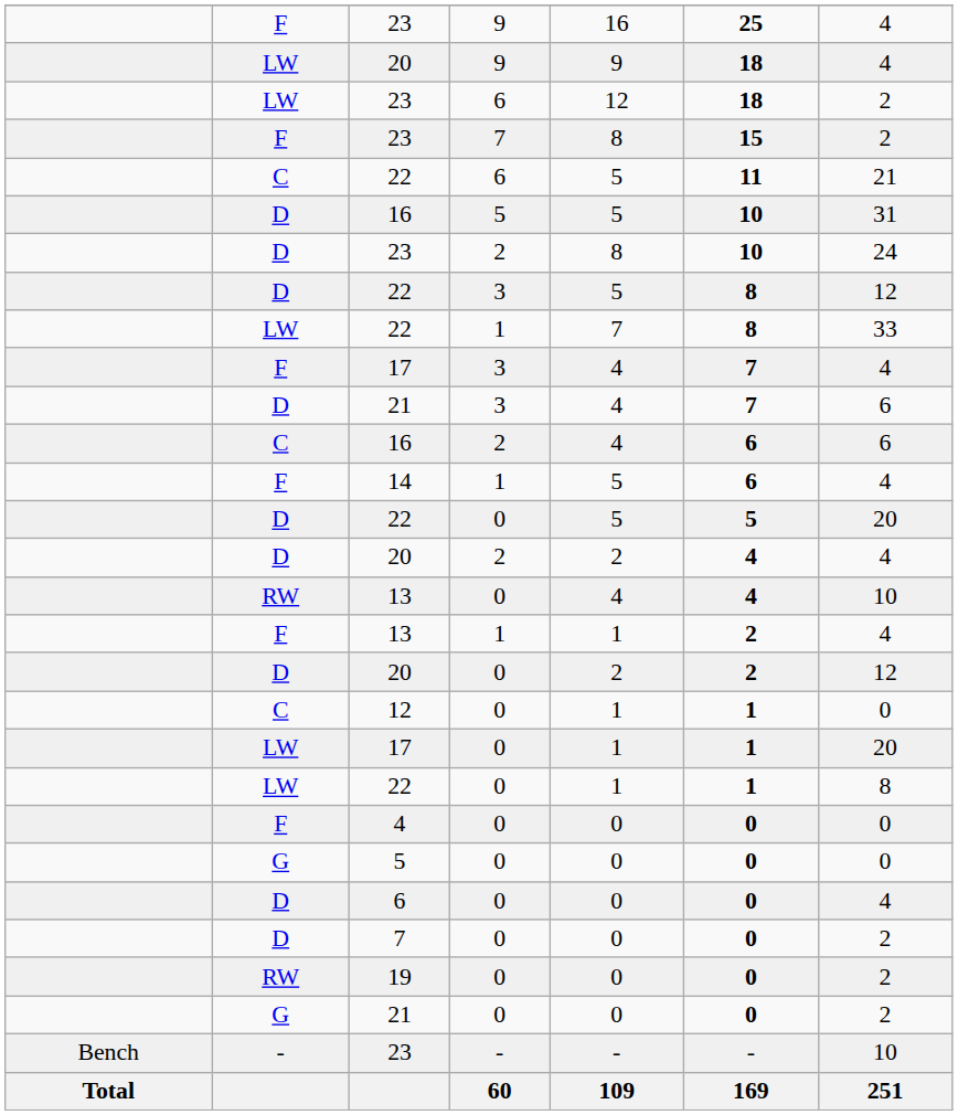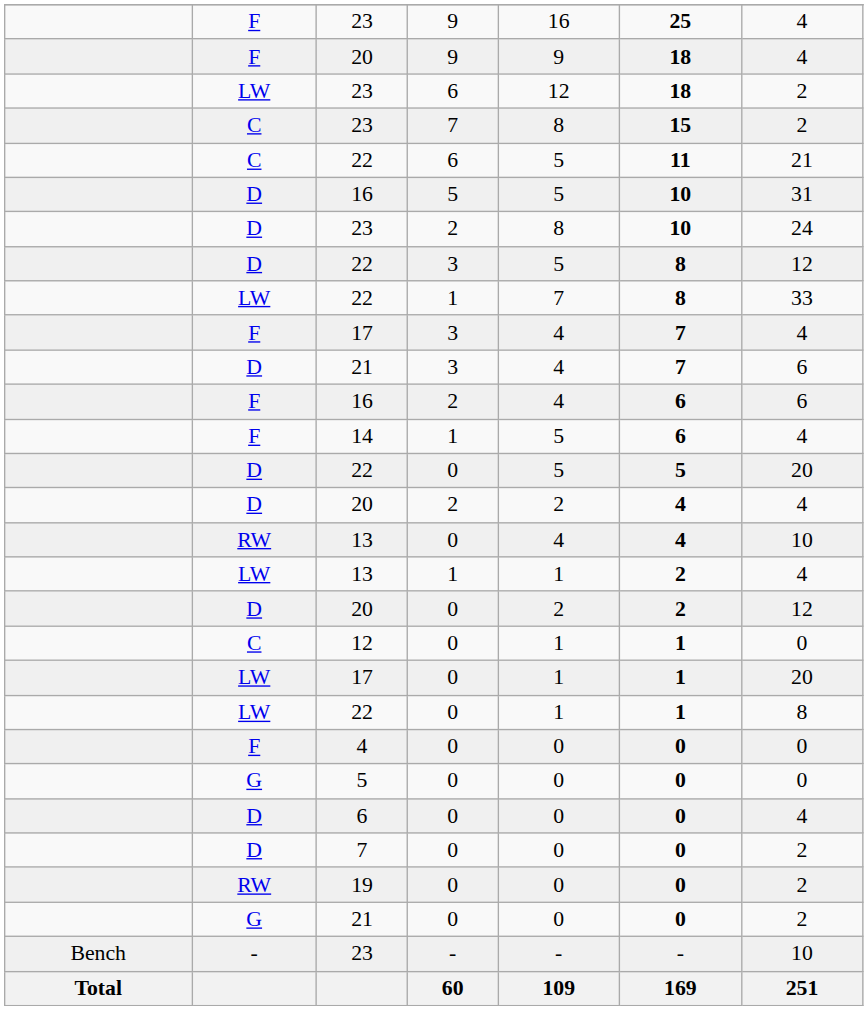 <table class="wikitable sortable" width ="50%">
 <tr align="center">
 </tr>
 <tr align="center" bgcolor="">
 <td></td>
 <td><a href='#'>F</a></td>
 <td>23</td>
 <td>9</td>
 <td>16</td>
 <td><strong>25</strong></td>
 <td>4</td>
 </tr>
 <tr align="center" bgcolor="f0f0f0">
 <td></td>
-<td><a href='#'>LW</a></td>
+<td><a href='#'>F</a></td>
 <td>20</td>
 <td>9</td>
 <td>9</td>
 <td><strong>18</strong></td>
 <td>4</td>
 </tr>
 <tr align="center" bgcolor="">
 <td></td>
 <td><a href='#'>LW</a></td>
 <td>23</td>
 <td>6</td>
 <td>12</td>
 <td><strong>18</strong></td>
 <td>2</td>
 </tr>
 <tr align="center" bgcolor="f0f0f0">
 <td></td>
-<td><a href='#'>F</a></td>
+<td><a href='#'>C</a></td>
 <td>23</td>
 <td>7</td>
 <td>8</td>
 <td><strong>15</strong></td>
 <td>2</td>
 </tr>
 <tr align="center" bgcolor="">
 <td></td>
 <td><a href='#'>C</a></td>
 <td>22</td>
 <td>6</td>
 <td>5</td>
 <td><strong>11</strong></td>
 <td>21</td>
 </tr>
 <tr align="center" bgcolor="f0f0f0">
 <td></td>
 <td><a href='#'>D</a></td>
 <td>16</td>
 <td>5</td>
 <td>5</td>
 <td><strong>10</strong></td>
 <td>31</td>
 </tr>
 <tr align="center" bgcolor="">
 <td></td>
 <td><a href='#'>D</a></td>
 <td>23</td>
 <td>2</td>
 <td>8</td>
 <td><strong>10</strong></td>
 <td>24</td>
 </tr>
 <tr align="center" bgcolor="f0f0f0">
 <td></td>
 <td><a href='#'>D</a></td>
 <td>22</td>
 <td>3</td>
 <td>5</td>
 <td><strong>8</strong></td>
 <td>12</td>
 </tr>
 <tr align="center" bgcolor="">
 <td></td>
 <td><a href='#'>LW</a></td>
 <td>22</td>
 <td>1</td>
 <td>7</td>
 <td><strong>8</strong></td>
 <td>33</td>
 </tr>
 <tr align="center" bgcolor="f0f0f0">
 <td></td>
 <td><a href='#'>F</a></td>
 <td>17</td>
 <td>3</td>
 <td>4</td>
 <td><strong>7</strong></td>
 <td>4</td>
 </tr>
 <tr align="center" bgcolor="">
 <td></td>
 <td><a href='#'>D</a></td>
 <td>21</td>
 <td>3</td>
 <td>4</td>
 <td><strong>7</strong></td>
 <td>6</td>
 </tr>
 <tr align="center" bgcolor="f0f0f0">
 <td></td>
-<td><a href='#'>C</a></td>
+<td><a href='#'>F</a></td>
 <td>16</td>
 <td>2</td>
 <td>4</td>
 <td><strong>6</strong></td>
 <td>6</td>
 </tr>
 <tr align="center" bgcolor="">
 <td></td>
 <td><a href='#'>F</a></td>
 <td>14</td>
 <td>1</td>
 <td>5</td>
 <td><strong>6</strong></td>
 <td>4</td>
 </tr>
 <tr align="center" bgcolor="f0f0f0">
 <td></td>
 <td><a href='#'>D</a></td>
 <td>22</td>
 <td>0</td>
 <td>5</td>
 <td><strong>5</strong></td>
 <td>20</td>
 </tr>
 <tr align="center" bgcolor="">
 <td></td>
 <td><a href='#'>D</a></td>
 <td>20</td>
 <td>2</td>
 <td>2</td>
 <td><strong>4</strong></td>
 <td>4</td>
 </tr>
 <tr align="center" bgcolor="f0f0f0">
 <td></td>
 <td><a href='#'>RW</a></td>
 <td>13</td>
 <td>0</td>
 <td>4</td>
 <td><strong>4</strong></td>
 <td>10</td>
 </tr>
 <tr align="center" bgcolor="">
 <td></td>
-<td><a href='#'>F</a></td>
+<td><a href='#'>LW</a></td>
 <td>13</td>
 <td>1</td>
 <td>1</td>
 <td><strong>2</strong></td>
 <td>4</td>
 </tr>
 <tr align="center" bgcolor="f0f0f0">
 <td></td>
 <td><a href='#'>D</a></td>
 <td>20</td>
 <td>0</td>
 <td>2</td>
 <td><strong>2</strong></td>
 <td>12</td>
 </tr>
 <tr align="center" bgcolor="">
 <td></td>
 <td><a href='#'>C</a></td>
 <td>12</td>
 <td>0</td>
 <td>1</td>
 <td><strong>1</strong></td>
 <td>0</td>
 </tr>
 <tr align="center" bgcolor="f0f0f0">
 <td></td>
 <td><a href='#'>LW</a></td>
 <td>17</td>
 <td>0</td>
 <td>1</td>
 <td><strong>1</strong></td>
 <td>20</td>
 </tr>
 <tr align="center" bgcolor="">
 <td></td>
 <td><a href='#'>LW</a></td>
 <td>22</td>
 <td>0</td>
 <td>1</td>
 <td><strong>1</strong></td>
 <td>8</td>
 </tr>
 <tr align="center" bgcolor="f0f0f0">
 <td></td>
 <td><a href='#'>F</a></td>
 <td>4</td>
 <td>0</td>
 <td>0</td>
 <td><strong>0</strong></td>
 <td>0</td>
 </tr>
 <tr align="center" bgcolor="">
 <td></td>
 <td><a href='#'>G</a></td>
 <td>5</td>
 <td>0</td>
 <td>0</td>
 <td><strong>0</strong></td>
 <td>0</td>
 </tr>
 <tr align="center" bgcolor="f0f0f0">
 <td></td>
 <td><a href='#'>D</a></td>
 <td>6</td>
 <td>0</td>
 <td>0</td>
 <td><strong>0</strong></td>
 <td>4</td>
 </tr>
 <tr align="center" bgcolor="">
 <td></td>
 <td><a href='#'>D</a></td>
 <td>7</td>
 <td>0</td>
 <td>0</td>
 <td><strong>0</strong></td>
 <td>2</td>
 </tr>
 <tr align="center" bgcolor="f0f0f0">
 <td></td>
 <td><a href='#'>RW</a></td>
 <td>19</td>
 <td>0</td>
 <td>0</td>
 <td><strong>0</strong></td>
 <td>2</td>
 </tr>
 <tr align="center" bgcolor="">
 <td></td>
 <td><a href='#'>G</a></td>
 <td>21</td>
 <td>0</td>
 <td>0</td>
 <td><strong>0</strong></td>
 <td>2</td>
 </tr>
 <tr align="center" bgcolor="f0f0f0">
 <td>Bench</td>
 <td>-</td>
 <td>23</td>
 <td>-</td>
 <td>-</td>
 <td>-</td>
 <td>10</td>
 </tr>
 <tr>
 <th>Total</th>
 <th></th>
 <th></th>
 <th>60</th>
 <th>109</th>
 <th>169</th>
 <th>251</th>
 </tr>
 </table>
